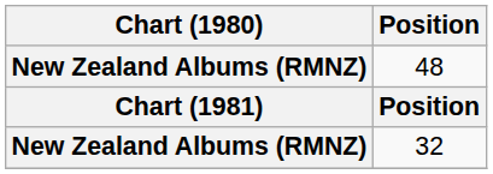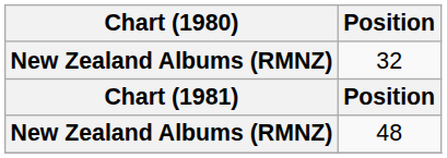 <table class="wikitable plainrowheaders" style="text-align:center">
 <tr>
 <th scope="col">Chart (1980)</th>
 <th scope="col">Position</th>
 </tr>
 <tr>
 <th scope="row">New Zealand Albums (RMNZ)</th>
-<td>48</td>
+<td>32</td>
 </tr>
 <tr>
 <th scope="col">Chart (1981)</th>
 <th scope="col">Position</th>
 </tr>
 <tr>
 <th scope="row">New Zealand Albums (RMNZ)</th>
-<td>32</td>
+<td>48</td>
 </tr>
 <tr>
 </tr>
 </table>
